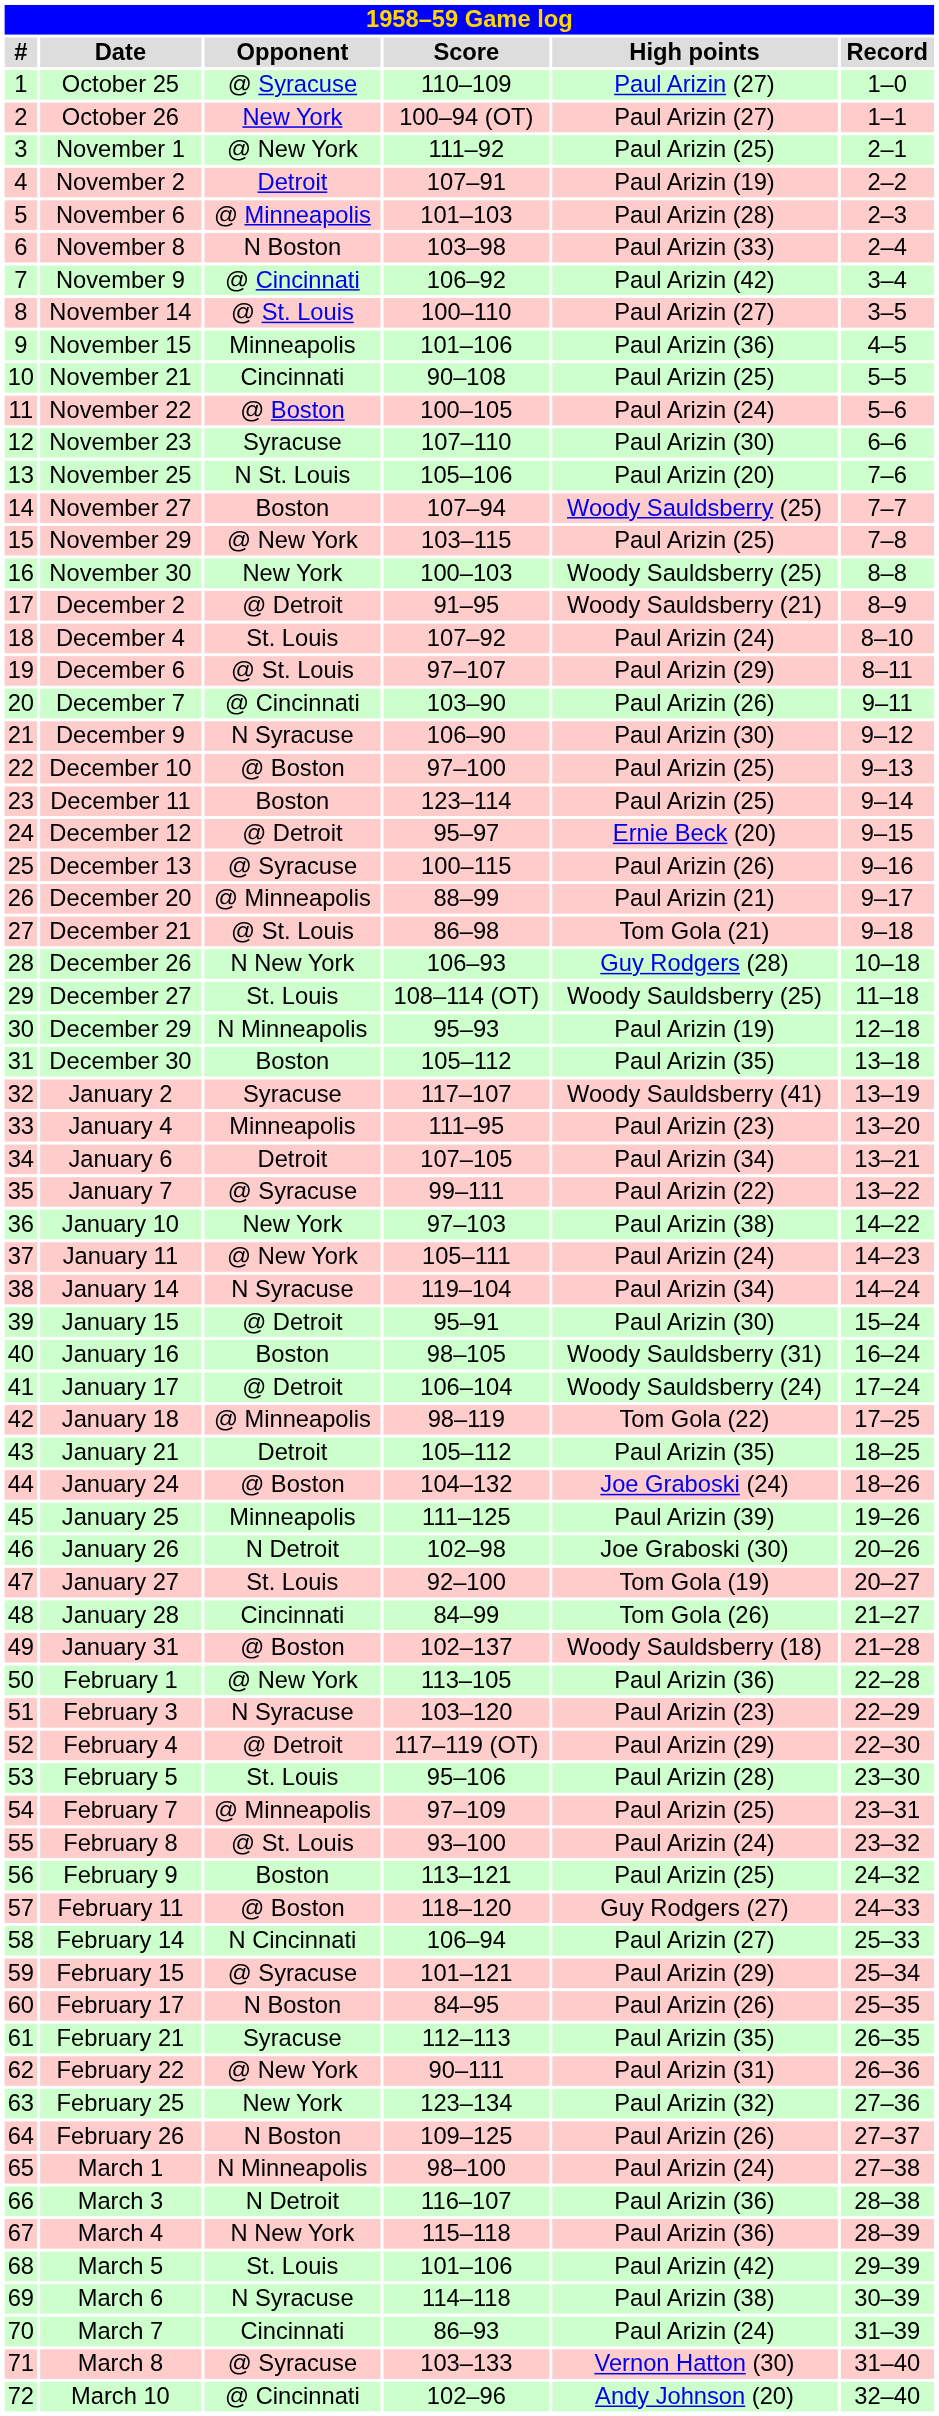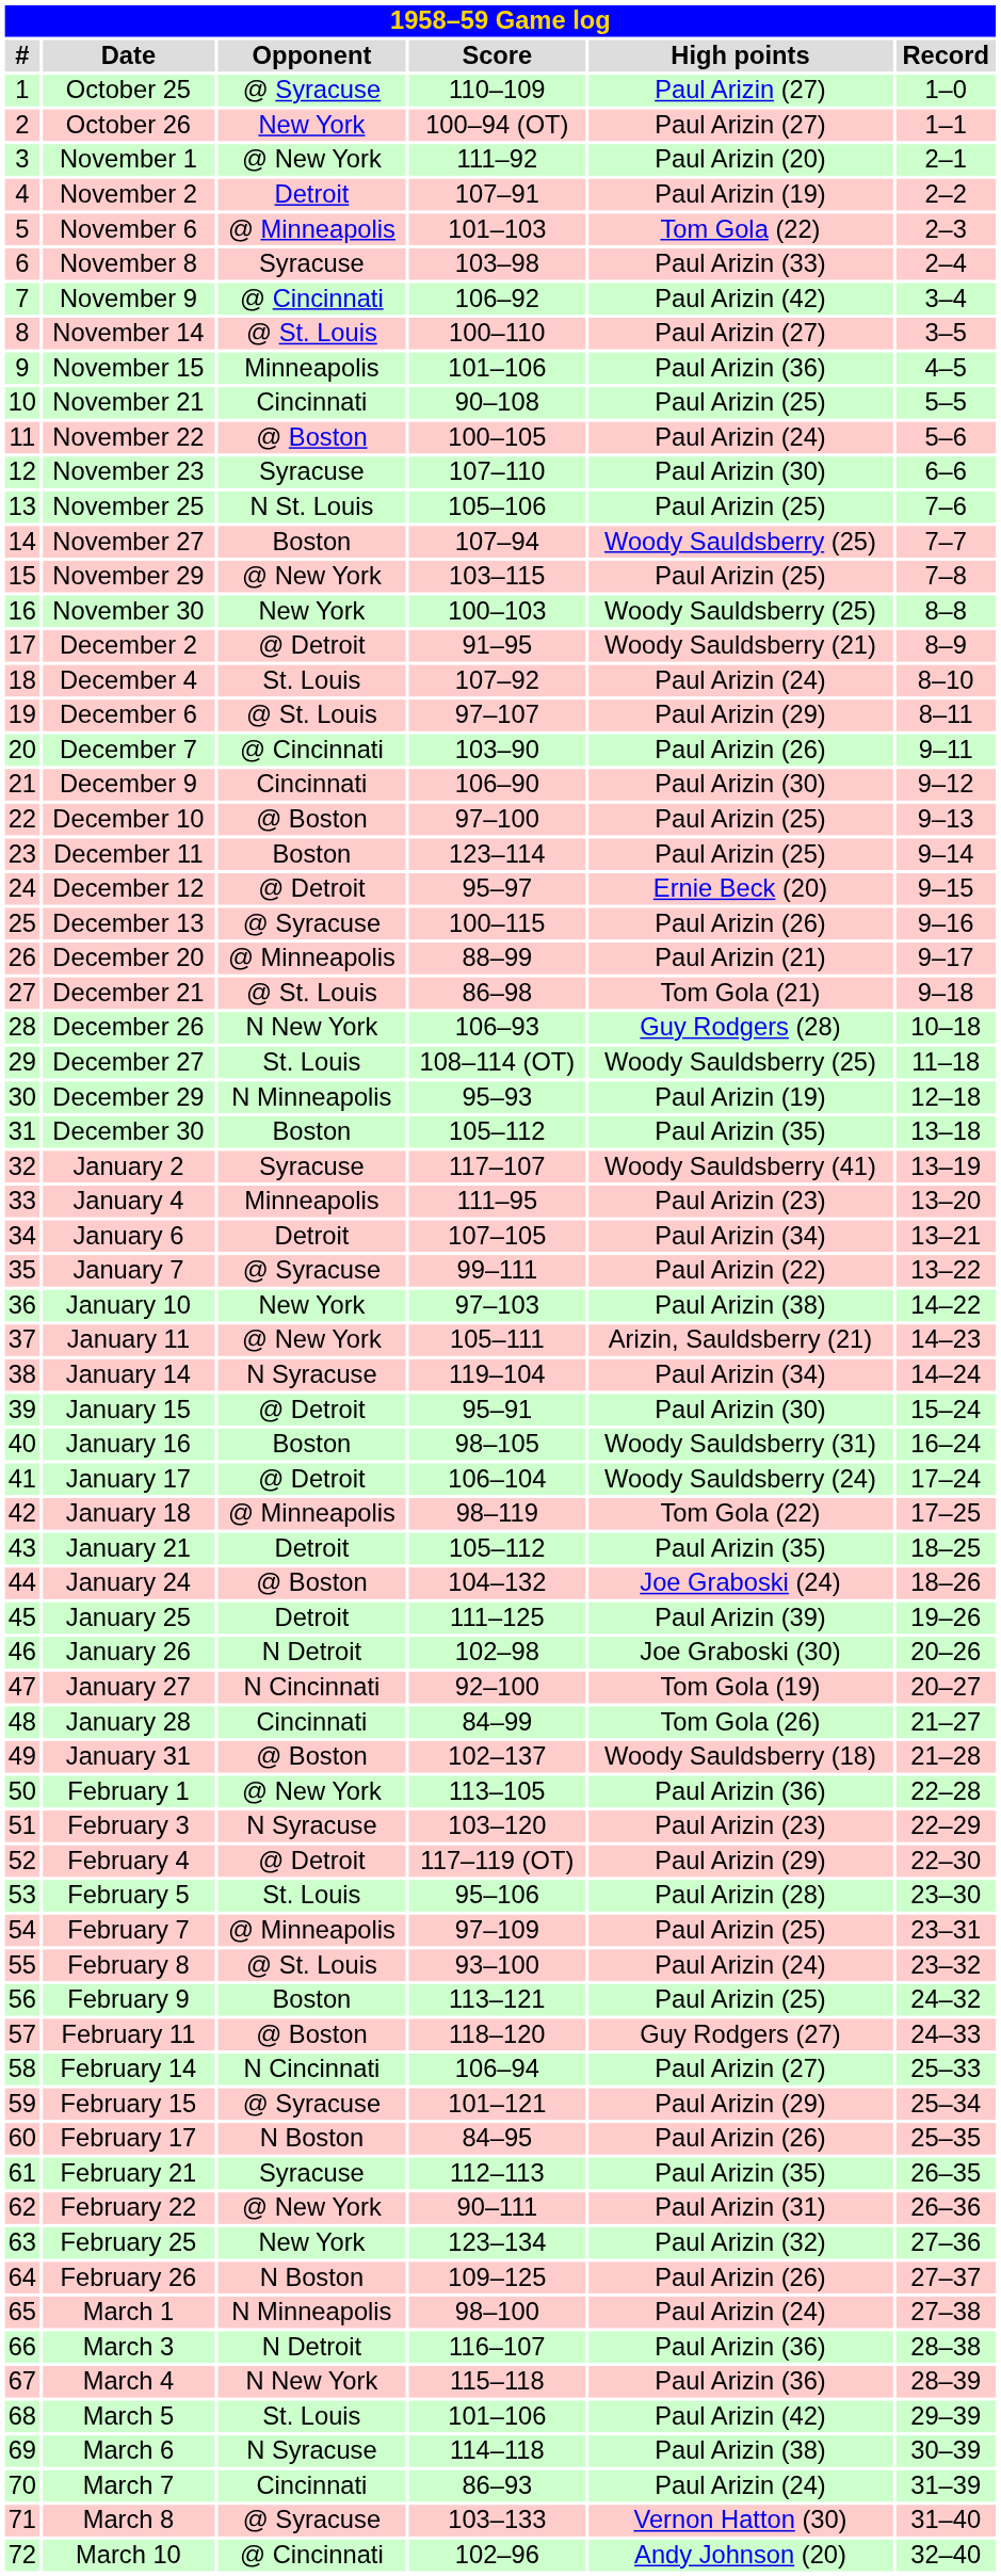 <table class="toccolours collapsible" width=50% style="clear:both; margin:1.5em auto; text-align:center">
 <tr>
 <th colspan=11 style="background:#0000FF; color:#FFD700;">1958–59 Game log</th>
 </tr>
 <tr align="center" bgcolor="#dddddd">
 <td><strong>#</strong></td>
 <td><strong>Date</strong></td>
 <td><strong>Opponent</strong></td>
 <td><strong>Score</strong></td>
 <td><strong>High points</strong></td>
 <td><strong>Record</strong></td>
 </tr>
 <tr align="center" bgcolor="#ccffcc">
 <td>1</td>
 <td>October 25</td>
 <td>@ <a href='#'>Syracuse</a></td>
 <td>110–109</td>
 <td><a href='#'>Paul Arizin</a> (27)</td>
 <td>1–0</td>
 </tr>
 <tr align="center" bgcolor="#ffcccc">
 <td>2</td>
 <td>October 26</td>
 <td><a href='#'>New York</a></td>
 <td>100–94 (OT)</td>
 <td>Paul Arizin (27)</td>
 <td>1–1</td>
 </tr>
 <tr align="center" bgcolor="#ccffcc">
 <td>3</td>
 <td>November 1</td>
 <td>@ New York</td>
 <td>111–92</td>
-<td>Paul Arizin (25)</td>
+<td>Paul Arizin (20)</td>
 <td>2–1</td>
 </tr>
 <tr align="center" bgcolor="#ffcccc">
 <td>4</td>
 <td>November 2</td>
 <td><a href='#'>Detroit</a></td>
 <td>107–91</td>
 <td>Paul Arizin (19)</td>
 <td>2–2</td>
 </tr>
 <tr align="center" bgcolor="#ffcccc">
 <td>5</td>
 <td>November 6</td>
 <td>@ <a href='#'>Minneapolis</a></td>
 <td>101–103</td>
-<td>Paul Arizin (28)</td>
+<td><a href='#'>Tom Gola</a> (22)</td>
 <td>2–3</td>
 </tr>
 <tr align="center" bgcolor="#ffcccc">
 <td>6</td>
 <td>November 8</td>
-<td>N Boston</td>
+<td>Syracuse</td>
 <td>103–98</td>
 <td>Paul Arizin (33)</td>
 <td>2–4</td>
 </tr>
 <tr align="center" bgcolor="#ccffcc">
 <td>7</td>
 <td>November 9</td>
 <td>@ <a href='#'>Cincinnati</a></td>
 <td>106–92</td>
 <td>Paul Arizin (42)</td>
 <td>3–4</td>
 </tr>
 <tr align="center" bgcolor="#ffcccc">
 <td>8</td>
 <td>November 14</td>
 <td>@ <a href='#'>St. Louis</a></td>
 <td>100–110</td>
 <td>Paul Arizin (27)</td>
 <td>3–5</td>
 </tr>
 <tr align="center" bgcolor="#ccffcc">
 <td>9</td>
 <td>November 15</td>
 <td>Minneapolis</td>
 <td>101–106</td>
 <td>Paul Arizin (36)</td>
 <td>4–5</td>
 </tr>
 <tr align="center" bgcolor="#ccffcc">
 <td>10</td>
 <td>November 21</td>
 <td>Cincinnati</td>
 <td>90–108</td>
 <td>Paul Arizin (25)</td>
 <td>5–5</td>
 </tr>
 <tr align="center" bgcolor="#ffcccc">
 <td>11</td>
 <td>November 22</td>
 <td>@ <a href='#'>Boston</a></td>
 <td>100–105</td>
 <td>Paul Arizin (24)</td>
 <td>5–6</td>
 </tr>
 <tr align="center" bgcolor="#ccffcc">
 <td>12</td>
 <td>November 23</td>
 <td>Syracuse</td>
 <td>107–110</td>
 <td>Paul Arizin (30)</td>
 <td>6–6</td>
 </tr>
 <tr align="center" bgcolor="#ccffcc">
 <td>13</td>
 <td>November 25</td>
 <td>N St. Louis</td>
 <td>105–106</td>
-<td>Paul Arizin (20)</td>
+<td>Paul Arizin (25)</td>
 <td>7–6</td>
 </tr>
 <tr align="center" bgcolor="#ffcccc">
 <td>14</td>
 <td>November 27</td>
 <td>Boston</td>
 <td>107–94</td>
 <td><a href='#'>Woody Sauldsberry</a> (25)</td>
 <td>7–7</td>
 </tr>
 <tr align="center" bgcolor="#ffcccc">
 <td>15</td>
 <td>November 29</td>
 <td>@ New York</td>
 <td>103–115</td>
 <td>Paul Arizin (25)</td>
 <td>7–8</td>
 </tr>
 <tr align="center" bgcolor="#ccffcc">
 <td>16</td>
 <td>November 30</td>
 <td>New York</td>
 <td>100–103</td>
 <td>Woody Sauldsberry (25)</td>
 <td>8–8</td>
 </tr>
 <tr align="center" bgcolor="#ffcccc">
 <td>17</td>
 <td>December 2</td>
 <td>@ Detroit</td>
 <td>91–95</td>
 <td>Woody Sauldsberry (21)</td>
 <td>8–9</td>
 </tr>
 <tr align="center" bgcolor="#ffcccc">
 <td>18</td>
 <td>December 4</td>
 <td>St. Louis</td>
 <td>107–92</td>
 <td>Paul Arizin (24)</td>
 <td>8–10</td>
 </tr>
 <tr align="center" bgcolor="#ffcccc">
 <td>19</td>
 <td>December 6</td>
 <td>@ St. Louis</td>
 <td>97–107</td>
 <td>Paul Arizin (29)</td>
 <td>8–11</td>
 </tr>
 <tr align="center" bgcolor="#ccffcc">
 <td>20</td>
 <td>December 7</td>
 <td>@ Cincinnati</td>
 <td>103–90</td>
 <td>Paul Arizin (26)</td>
 <td>9–11</td>
 </tr>
 <tr align="center" bgcolor="#ffcccc">
 <td>21</td>
 <td>December 9</td>
-<td>N Syracuse</td>
+<td>Cincinnati</td>
 <td>106–90</td>
 <td>Paul Arizin (30)</td>
 <td>9–12</td>
 </tr>
 <tr align="center" bgcolor="#ffcccc">
 <td>22</td>
 <td>December 10</td>
 <td>@ Boston</td>
 <td>97–100</td>
 <td>Paul Arizin (25)</td>
 <td>9–13</td>
 </tr>
 <tr align="center" bgcolor="#ffcccc">
 <td>23</td>
 <td>December 11</td>
 <td>Boston</td>
 <td>123–114</td>
 <td>Paul Arizin (25)</td>
 <td>9–14</td>
 </tr>
 <tr align="center" bgcolor="#ffcccc">
 <td>24</td>
 <td>December 12</td>
 <td>@ Detroit</td>
 <td>95–97</td>
 <td><a href='#'>Ernie Beck</a> (20)</td>
 <td>9–15</td>
 </tr>
 <tr align="center" bgcolor="#ffcccc">
 <td>25</td>
 <td>December 13</td>
 <td>@ Syracuse</td>
 <td>100–115</td>
 <td>Paul Arizin (26)</td>
 <td>9–16</td>
 </tr>
 <tr align="center" bgcolor="#ffcccc">
 <td>26</td>
 <td>December 20</td>
 <td>@ Minneapolis</td>
 <td>88–99</td>
 <td>Paul Arizin (21)</td>
 <td>9–17</td>
 </tr>
 <tr align="center" bgcolor="#ffcccc">
 <td>27</td>
 <td>December 21</td>
 <td>@ St. Louis</td>
 <td>86–98</td>
 <td>Tom Gola (21)</td>
 <td>9–18</td>
 </tr>
 <tr align="center" bgcolor="#ccffcc">
 <td>28</td>
 <td>December 26</td>
 <td>N New York</td>
 <td>106–93</td>
 <td><a href='#'>Guy Rodgers</a> (28)</td>
 <td>10–18</td>
 </tr>
 <tr align="center" bgcolor="#ccffcc">
 <td>29</td>
 <td>December 27</td>
 <td>St. Louis</td>
 <td>108–114 (OT)</td>
 <td>Woody Sauldsberry (25)</td>
 <td>11–18</td>
 </tr>
 <tr align="center" bgcolor="#ccffcc">
 <td>30</td>
 <td>December 29</td>
 <td>N Minneapolis</td>
 <td>95–93</td>
 <td>Paul Arizin (19)</td>
 <td>12–18</td>
 </tr>
 <tr align="center" bgcolor="#ccffcc">
 <td>31</td>
 <td>December 30</td>
 <td>Boston</td>
 <td>105–112</td>
 <td>Paul Arizin (35)</td>
 <td>13–18</td>
 </tr>
 <tr align="center" bgcolor="#ffcccc">
 <td>32</td>
 <td>January 2</td>
 <td>Syracuse</td>
 <td>117–107</td>
 <td>Woody Sauldsberry (41)</td>
 <td>13–19</td>
 </tr>
 <tr align="center" bgcolor="#ffcccc">
 <td>33</td>
 <td>January 4</td>
 <td>Minneapolis</td>
 <td>111–95</td>
 <td>Paul Arizin (23)</td>
 <td>13–20</td>
 </tr>
 <tr align="center" bgcolor="#ffcccc">
 <td>34</td>
 <td>January 6</td>
 <td>Detroit</td>
 <td>107–105</td>
 <td>Paul Arizin (34)</td>
 <td>13–21</td>
 </tr>
 <tr align="center" bgcolor="#ffcccc">
 <td>35</td>
 <td>January 7</td>
 <td>@ Syracuse</td>
 <td>99–111</td>
 <td>Paul Arizin (22)</td>
 <td>13–22</td>
 </tr>
 <tr align="center" bgcolor="#ccffcc">
 <td>36</td>
 <td>January 10</td>
 <td>New York</td>
 <td>97–103</td>
 <td>Paul Arizin (38)</td>
 <td>14–22</td>
 </tr>
 <tr align="center" bgcolor="#ffcccc">
 <td>37</td>
 <td>January 11</td>
 <td>@ New York</td>
 <td>105–111</td>
-<td>Paul Arizin (24)</td>
+<td>Arizin, Sauldsberry (21)</td>
 <td>14–23</td>
 </tr>
 <tr align="center" bgcolor="#ffcccc">
 <td>38</td>
 <td>January 14</td>
 <td>N Syracuse</td>
 <td>119–104</td>
 <td>Paul Arizin (34)</td>
 <td>14–24</td>
 </tr>
 <tr align="center" bgcolor="#ccffcc">
 <td>39</td>
 <td>January 15</td>
 <td>@ Detroit</td>
 <td>95–91</td>
 <td>Paul Arizin (30)</td>
 <td>15–24</td>
 </tr>
 <tr align="center" bgcolor="#ccffcc">
 <td>40</td>
 <td>January 16</td>
 <td>Boston</td>
 <td>98–105</td>
 <td>Woody Sauldsberry (31)</td>
 <td>16–24</td>
 </tr>
 <tr align="center" bgcolor="#ccffcc">
 <td>41</td>
 <td>January 17</td>
 <td>@ Detroit</td>
 <td>106–104</td>
 <td>Woody Sauldsberry (24)</td>
 <td>17–24</td>
 </tr>
 <tr align="center" bgcolor="#ffcccc">
 <td>42</td>
 <td>January 18</td>
 <td>@ Minneapolis</td>
 <td>98–119</td>
 <td>Tom Gola (22)</td>
 <td>17–25</td>
 </tr>
 <tr align="center" bgcolor="#ccffcc">
 <td>43</td>
 <td>January 21</td>
 <td>Detroit</td>
 <td>105–112</td>
 <td>Paul Arizin (35)</td>
 <td>18–25</td>
 </tr>
 <tr align="center" bgcolor="#ffcccc">
 <td>44</td>
 <td>January 24</td>
 <td>@ Boston</td>
 <td>104–132</td>
 <td><a href='#'>Joe Graboski</a> (24)</td>
 <td>18–26</td>
 </tr>
 <tr align="center" bgcolor="#ccffcc">
 <td>45</td>
 <td>January 25</td>
-<td>Minneapolis</td>
+<td>Detroit</td>
 <td>111–125</td>
 <td>Paul Arizin (39)</td>
 <td>19–26</td>
 </tr>
 <tr align="center" bgcolor="#ccffcc">
 <td>46</td>
 <td>January 26</td>
 <td>N Detroit</td>
 <td>102–98</td>
 <td>Joe Graboski (30)</td>
 <td>20–26</td>
 </tr>
 <tr align="center" bgcolor="#ffcccc">
 <td>47</td>
 <td>January 27</td>
-<td>St. Louis</td>
+<td>N Cincinnati</td>
 <td>92–100</td>
 <td>Tom Gola (19)</td>
 <td>20–27</td>
 </tr>
 <tr align="center" bgcolor="#ccffcc">
 <td>48</td>
 <td>January 28</td>
 <td>Cincinnati</td>
 <td>84–99</td>
 <td>Tom Gola (26)</td>
 <td>21–27</td>
 </tr>
 <tr align="center" bgcolor="#ffcccc">
 <td>49</td>
 <td>January 31</td>
 <td>@ Boston</td>
 <td>102–137</td>
 <td>Woody Sauldsberry (18)</td>
 <td>21–28</td>
 </tr>
 <tr align="center" bgcolor="#ccffcc">
 <td>50</td>
 <td>February 1</td>
 <td>@ New York</td>
 <td>113–105</td>
 <td>Paul Arizin (36)</td>
 <td>22–28</td>
 </tr>
 <tr align="center" bgcolor="#ffcccc">
 <td>51</td>
 <td>February 3</td>
 <td>N Syracuse</td>
 <td>103–120</td>
 <td>Paul Arizin (23)</td>
 <td>22–29</td>
 </tr>
 <tr align="center" bgcolor="#ffcccc">
 <td>52</td>
 <td>February 4</td>
 <td>@ Detroit</td>
 <td>117–119 (OT)</td>
 <td>Paul Arizin (29)</td>
 <td>22–30</td>
 </tr>
 <tr align="center" bgcolor="#ccffcc">
 <td>53</td>
 <td>February 5</td>
 <td>St. Louis</td>
 <td>95–106</td>
 <td>Paul Arizin (28)</td>
 <td>23–30</td>
 </tr>
 <tr align="center" bgcolor="#ffcccc">
 <td>54</td>
 <td>February 7</td>
 <td>@ Minneapolis</td>
 <td>97–109</td>
 <td>Paul Arizin (25)</td>
 <td>23–31</td>
 </tr>
 <tr align="center" bgcolor="#ffcccc">
 <td>55</td>
 <td>February 8</td>
 <td>@ St. Louis</td>
 <td>93–100</td>
 <td>Paul Arizin (24)</td>
 <td>23–32</td>
 </tr>
 <tr align="center" bgcolor="#ccffcc">
 <td>56</td>
 <td>February 9</td>
 <td>Boston</td>
 <td>113–121</td>
 <td>Paul Arizin (25)</td>
 <td>24–32</td>
 </tr>
 <tr align="center" bgcolor="#ffcccc">
 <td>57</td>
 <td>February 11</td>
 <td>@ Boston</td>
 <td>118–120</td>
 <td>Guy Rodgers (27)</td>
 <td>24–33</td>
 </tr>
 <tr align="center" bgcolor="#ccffcc">
 <td>58</td>
 <td>February 14</td>
 <td>N Cincinnati</td>
 <td>106–94</td>
 <td>Paul Arizin (27)</td>
 <td>25–33</td>
 </tr>
 <tr align="center" bgcolor="#ffcccc">
 <td>59</td>
 <td>February 15</td>
 <td>@ Syracuse</td>
 <td>101–121</td>
 <td>Paul Arizin (29)</td>
 <td>25–34</td>
 </tr>
 <tr align="center" bgcolor="#ffcccc">
 <td>60</td>
 <td>February 17</td>
 <td>N Boston</td>
 <td>84–95</td>
 <td>Paul Arizin (26)</td>
 <td>25–35</td>
 </tr>
 <tr align="center" bgcolor="#ccffcc">
 <td>61</td>
 <td>February 21</td>
 <td>Syracuse</td>
 <td>112–113</td>
 <td>Paul Arizin (35)</td>
 <td>26–35</td>
 </tr>
 <tr align="center" bgcolor="#ffcccc">
 <td>62</td>
 <td>February 22</td>
 <td>@ New York</td>
 <td>90–111</td>
 <td>Paul Arizin (31)</td>
 <td>26–36</td>
 </tr>
 <tr align="center" bgcolor="#ccffcc">
 <td>63</td>
 <td>February 25</td>
 <td>New York</td>
 <td>123–134</td>
 <td>Paul Arizin (32)</td>
 <td>27–36</td>
 </tr>
 <tr align="center" bgcolor="#ffcccc">
 <td>64</td>
 <td>February 26</td>
 <td>N Boston</td>
 <td>109–125</td>
 <td>Paul Arizin (26)</td>
 <td>27–37</td>
 </tr>
 <tr align="center" bgcolor="#ffcccc">
 <td>65</td>
 <td>March 1</td>
 <td>N Minneapolis</td>
 <td>98–100</td>
 <td>Paul Arizin (24)</td>
 <td>27–38</td>
 </tr>
 <tr align="center" bgcolor="#ccffcc">
 <td>66</td>
 <td>March 3</td>
 <td>N Detroit</td>
 <td>116–107</td>
 <td>Paul Arizin (36)</td>
 <td>28–38</td>
 </tr>
 <tr align="center" bgcolor="#ffcccc">
 <td>67</td>
 <td>March 4</td>
 <td>N New York</td>
 <td>115–118</td>
 <td>Paul Arizin (36)</td>
 <td>28–39</td>
 </tr>
 <tr align="center" bgcolor="#ccffcc">
 <td>68</td>
 <td>March 5</td>
 <td>St. Louis</td>
 <td>101–106</td>
 <td>Paul Arizin (42)</td>
 <td>29–39</td>
 </tr>
 <tr align="center" bgcolor="#ccffcc">
 <td>69</td>
 <td>March 6</td>
 <td>N Syracuse</td>
 <td>114–118</td>
 <td>Paul Arizin (38)</td>
 <td>30–39</td>
 </tr>
 <tr align="center" bgcolor="#ccffcc">
 <td>70</td>
 <td>March 7</td>
 <td>Cincinnati</td>
 <td>86–93</td>
 <td>Paul Arizin (24)</td>
 <td>31–39</td>
 </tr>
 <tr align="center" bgcolor="#ffcccc">
 <td>71</td>
 <td>March 8</td>
 <td>@ Syracuse</td>
 <td>103–133</td>
 <td><a href='#'>Vernon Hatton</a> (30)</td>
 <td>31–40</td>
 </tr>
 <tr align="center" bgcolor="#ccffcc">
 <td>72</td>
 <td>March 10</td>
 <td>@ Cincinnati</td>
 <td>102–96</td>
 <td><a href='#'>Andy Johnson</a> (20)</td>
 <td>32–40</td>
 </tr>
 </table>
